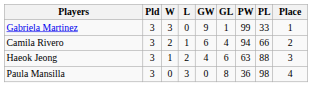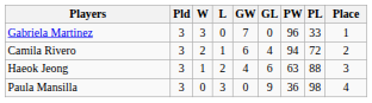 <table class=wikitable style="text-align:center">
 <tr>
 <th width=220>Players</th>
 <th width=20>Pld</th>
 <th width=20>W</th>
 <th width=20>L</th>
 <th width=20>GW</th>
 <th width=20>GL</th>
 <th width=20>PW</th>
 <th width=20>PL</th>
 <th width=50>Place</th>
 </tr>
 <tr>
 <td align=left> <a href='#'>Gabriela Martinez</a></td>
 <td>3</td>
 <td>3</td>
 <td>0</td>
-<td>9</td>
-<td>1</td>
-<td>99</td>
+<td>7</td>
+<td>0</td>
+<td>96</td>
 <td>33</td>
 <td>1</td>
 </tr>
 <tr>
 <td align=left> Camila Rivero</td>
 <td>3</td>
 <td>2</td>
 <td>1</td>
 <td>6</td>
 <td>4</td>
 <td>94</td>
-<td>66</td>
+<td>72</td>
 <td>2</td>
 </tr>
 <tr>
 <td align=left> Haeok Jeong</td>
 <td>3</td>
 <td>1</td>
 <td>2</td>
 <td>4</td>
 <td>6</td>
 <td>63</td>
 <td>88</td>
 <td>3</td>
 </tr>
 <tr>
 <td align=left> Paula Mansilla</td>
 <td>3</td>
 <td>0</td>
 <td>3</td>
 <td>0</td>
-<td>8</td>
+<td>9</td>
 <td>36</td>
 <td>98</td>
 <td>4</td>
 </tr>
 </table>
